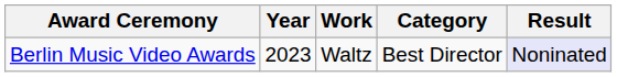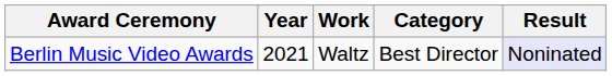 <table class="wikitable">
 <tr>
 <th>Award Ceremony</th>
 <th>Year</th>
 <th>Work</th>
 <th>Category</th>
 <th>Result</th>
 </tr>
 <tr>
 <td><a href='#'>Berlin Music Video Awards</a></td>
-<td>2023</td>
+<td>2021</td>
 <td>Waltz</td>
 <td>Best Director</td>
 <td style="background: lavender;">Noninated</td>
 </tr>
 </table>
